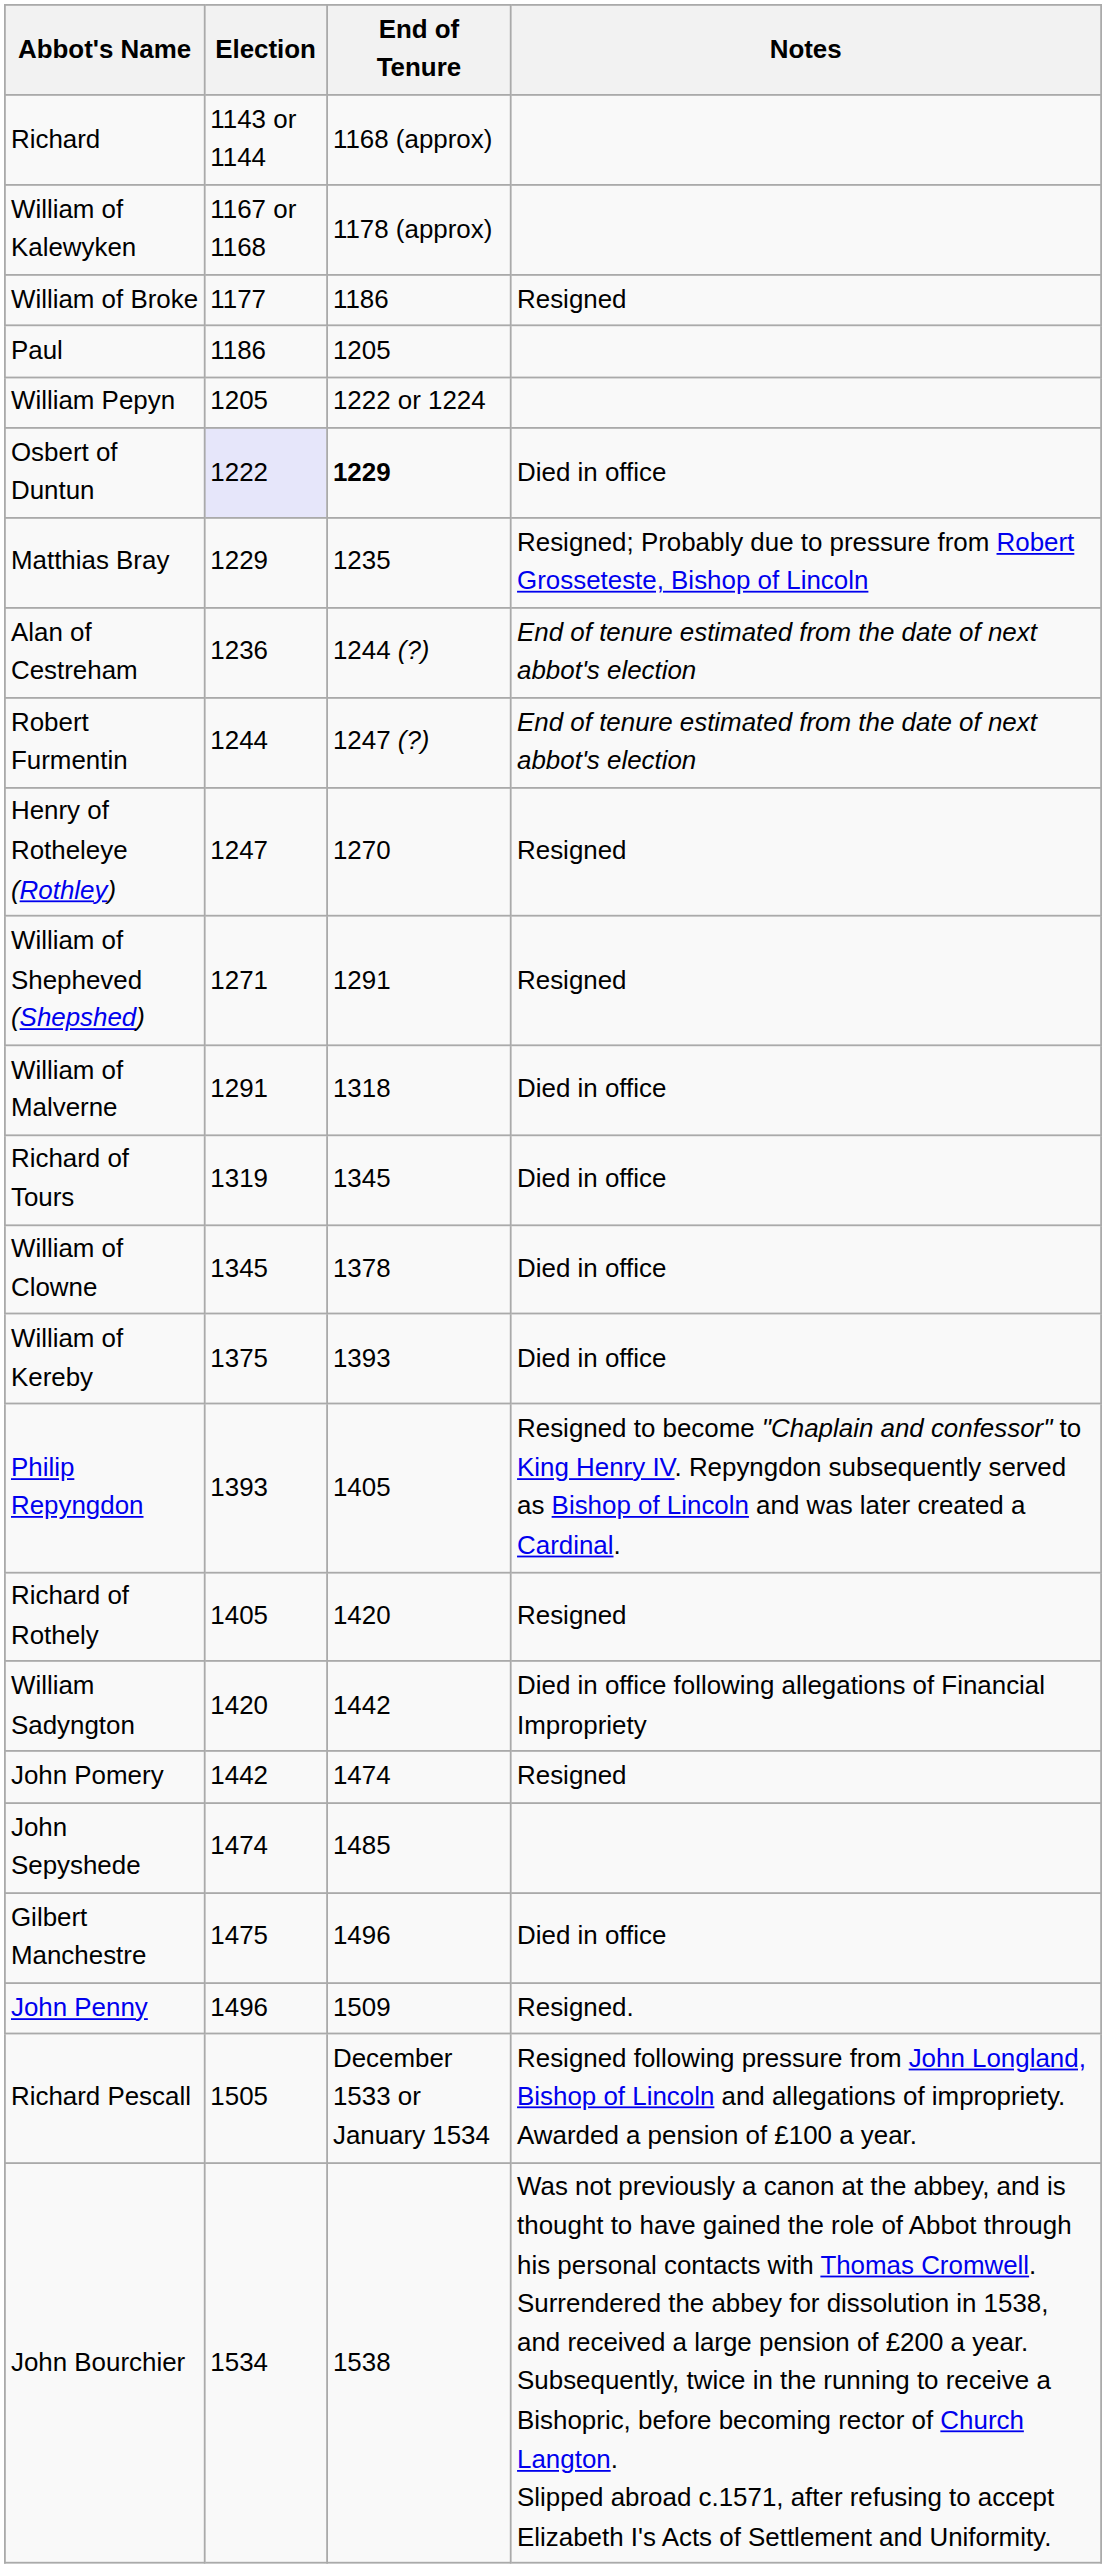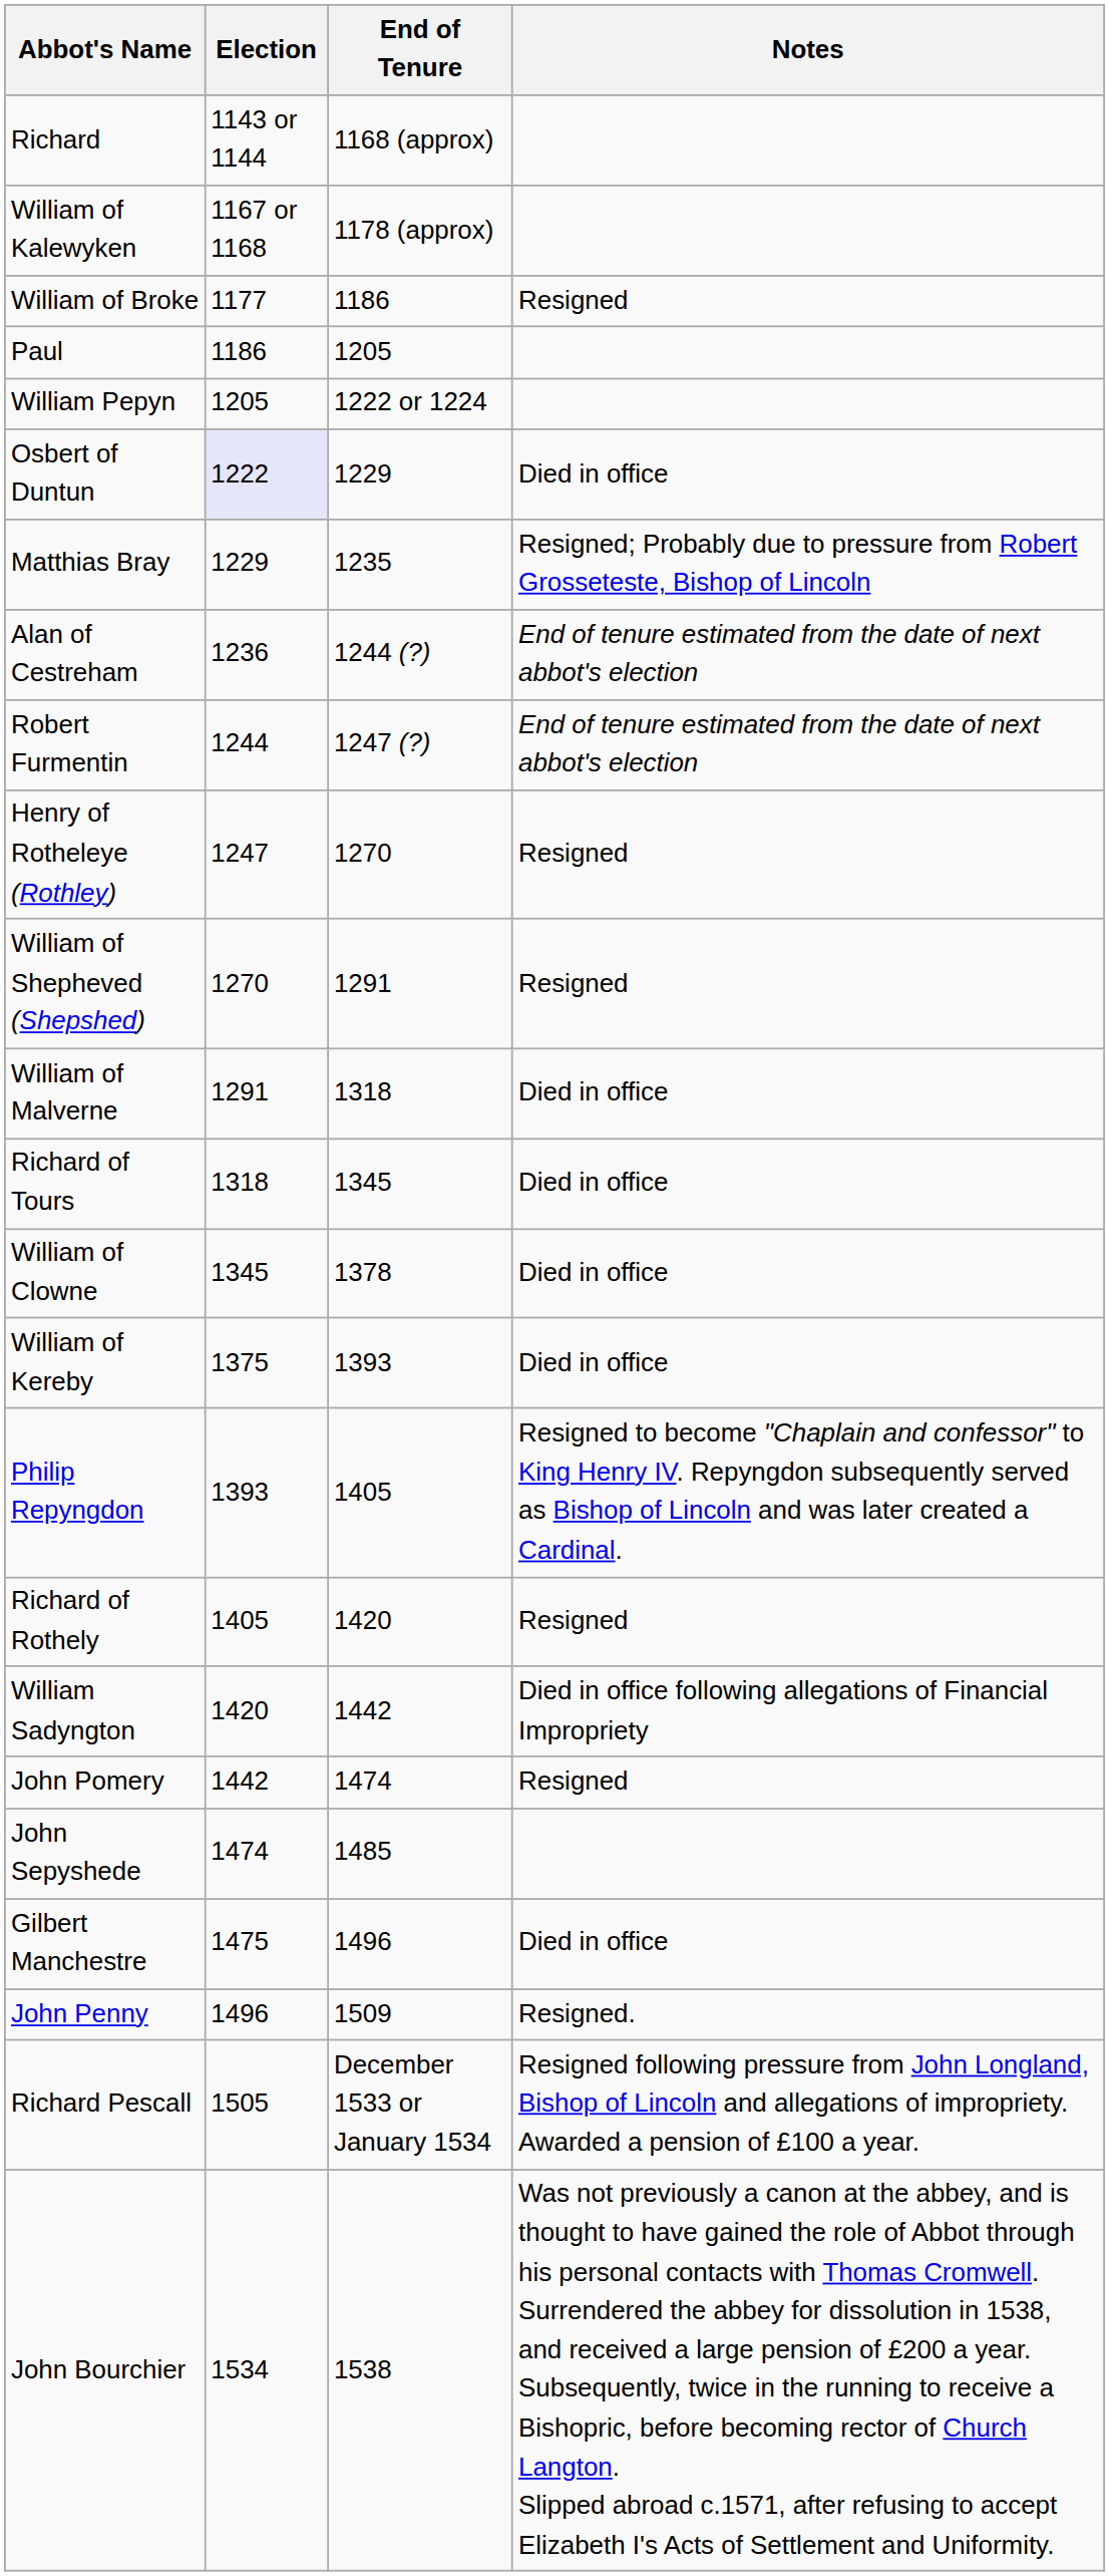 <table class="wikitable sortable" style="font-size:90%; border:0; text-align:left; line-height:150%;">
 <tr>
 <th>Abbot's Name</th>
 <th>Election</th>
 <th>End of Tenure</th>
 <th class="unsortable">Notes</th>
 </tr>
 <tr>
 <td>Richard</td>
 <td>1143 or 1144</td>
 <td>1168 (approx)</td>
 <td></td>
 </tr>
 <tr>
 <td>William of Kalewyken</td>
 <td>1167 or 1168</td>
 <td>1178 (approx)</td>
 <td></td>
 </tr>
 <tr>
 <td>William of Broke</td>
 <td>1177</td>
 <td>1186</td>
 <td>Resigned</td>
 </tr>
 <tr>
 <td>Paul</td>
 <td>1186</td>
 <td>1205</td>
 <td></td>
 </tr>
 <tr>
 <td>William Pepyn</td>
 <td>1205</td>
 <td>1222 or 1224</td>
 <td></td>
 </tr>
 <tr>
 <td>Osbert of Duntun</td>
 <td style="background: lavender;">1222</td>
-<td><strong>1229</strong></td>
+<td>1229</td>
 <td>Died in office</td>
 </tr>
 <tr>
 <td>Matthias Bray</td>
 <td>1229</td>
 <td>1235</td>
 <td>Resigned; Probably due to pressure from <a href='#'>Robert Grosseteste, Bishop of Lincoln</a></td>
 </tr>
 <tr>
 <td>Alan of Cestreham</td>
 <td>1236</td>
 <td>1244 <em>(?)</em></td>
 <td><em>End of tenure estimated from the date of next abbot's election</em></td>
 </tr>
 <tr>
 <td>Robert Furmentin</td>
 <td>1244</td>
 <td>1247 <em>(?)</em></td>
 <td><em>End of tenure estimated from the date of next abbot's election</em></td>
 </tr>
 <tr>
 <td>Henry of Rotheleye <em>(<a href='#'>Rothley</a>)</em></td>
 <td>1247</td>
 <td>1270</td>
 <td>Resigned</td>
 </tr>
 <tr>
 <td>William of Shepheved <em>(<a href='#'>Shepshed</a>)</em></td>
-<td>1271</td>
+<td>1270</td>
 <td>1291</td>
 <td>Resigned</td>
 </tr>
 <tr>
 <td>William of Malverne</td>
 <td>1291</td>
 <td>1318</td>
 <td>Died in office</td>
 </tr>
 <tr>
 <td>Richard of Tours</td>
-<td>1319</td>
+<td>1318</td>
 <td>1345</td>
 <td>Died in office</td>
 </tr>
 <tr>
 <td>William of Clowne</td>
 <td>1345</td>
 <td>1378</td>
 <td>Died in office</td>
 </tr>
 <tr>
 <td>William of Kereby</td>
 <td>1375</td>
 <td>1393</td>
 <td>Died in office</td>
 </tr>
 <tr>
 <td><a href='#'>Philip Repyngdon</a></td>
 <td>1393</td>
 <td>1405</td>
 <td>Resigned to become <em>"Chaplain and confessor"</em> to <a href='#'>King Henry IV</a>. Repyngdon subsequently served as <a href='#'>Bishop of Lincoln</a> and was later created a <a href='#'>Cardinal</a>.</td>
 </tr>
 <tr>
 <td>Richard of Rothely</td>
 <td>1405</td>
 <td>1420</td>
 <td>Resigned</td>
 </tr>
 <tr>
 <td>William Sadyngton</td>
 <td>1420</td>
 <td>1442</td>
 <td>Died in office following allegations of Financial Impropriety</td>
 </tr>
 <tr>
 <td>John Pomery</td>
 <td>1442</td>
 <td>1474</td>
 <td>Resigned</td>
 </tr>
 <tr>
 <td>John Sepyshede</td>
 <td>1474</td>
 <td>1485</td>
 <td></td>
 </tr>
 <tr>
 <td>Gilbert Manchestre</td>
 <td>1475</td>
 <td>1496</td>
 <td>Died in office</td>
 </tr>
 <tr>
 <td><a href='#'>John Penny</a></td>
 <td>1496</td>
 <td>1509</td>
 <td>Resigned.</td>
 </tr>
 <tr>
 <td>Richard Pescall</td>
 <td>1505</td>
 <td>December 1533 or January 1534</td>
 <td>Resigned following pressure from <a href='#'>John Longland, Bishop of Lincoln</a> and allegations of impropriety. Awarded a pension of £100 a year.</td>
 </tr>
 <tr>
 <td>John Bourchier</td>
 <td>1534</td>
 <td>1538</td>
 <td>Was not previously a canon at the abbey, and is thought to have gained the role of Abbot through his personal contacts with <a href='#'>Thomas Cromwell</a>.<br> Surrendered the abbey for dissolution in 1538, and received a large pension of £200 a year. Subsequently, twice in the running to receive a Bishopric, before becoming rector of <a href='#'>Church Langton</a>.<br> Slipped abroad c.1571, after refusing to accept Elizabeth I's Acts of Settlement and Uniformity.</td>
 </tr>
 </table>
